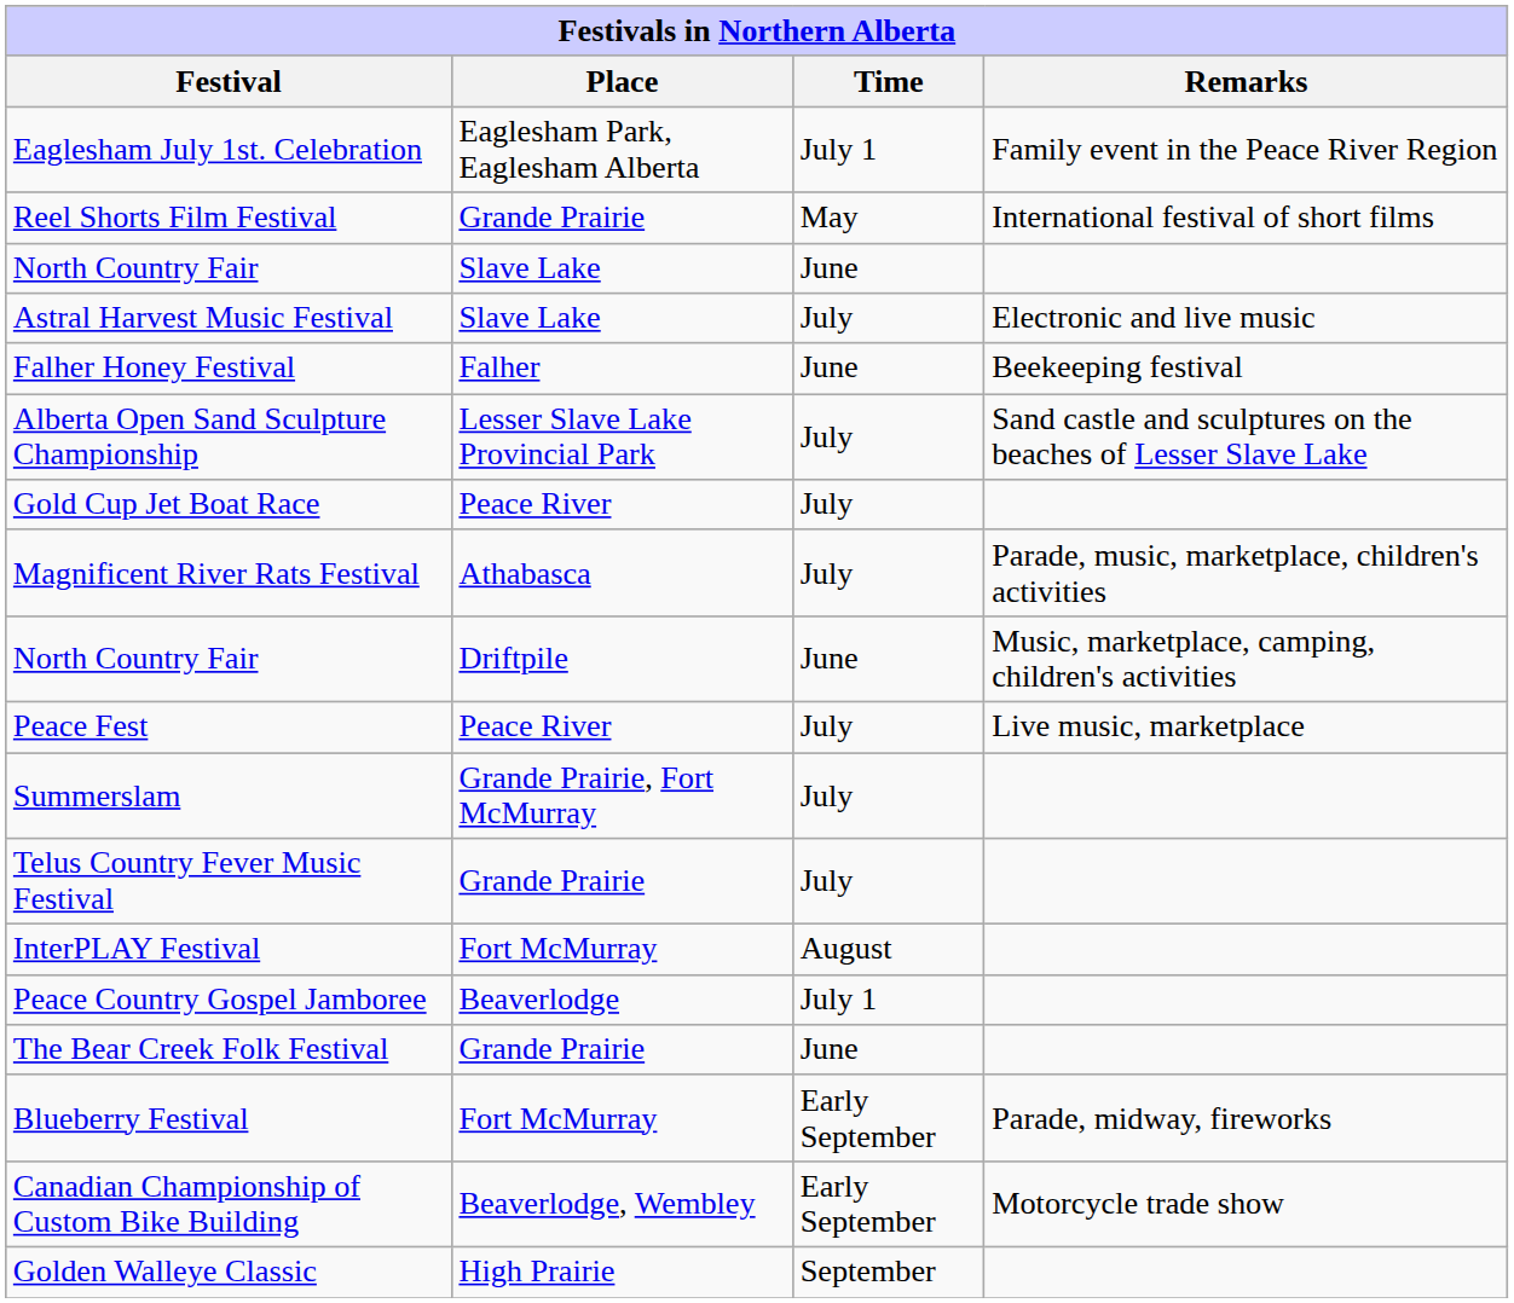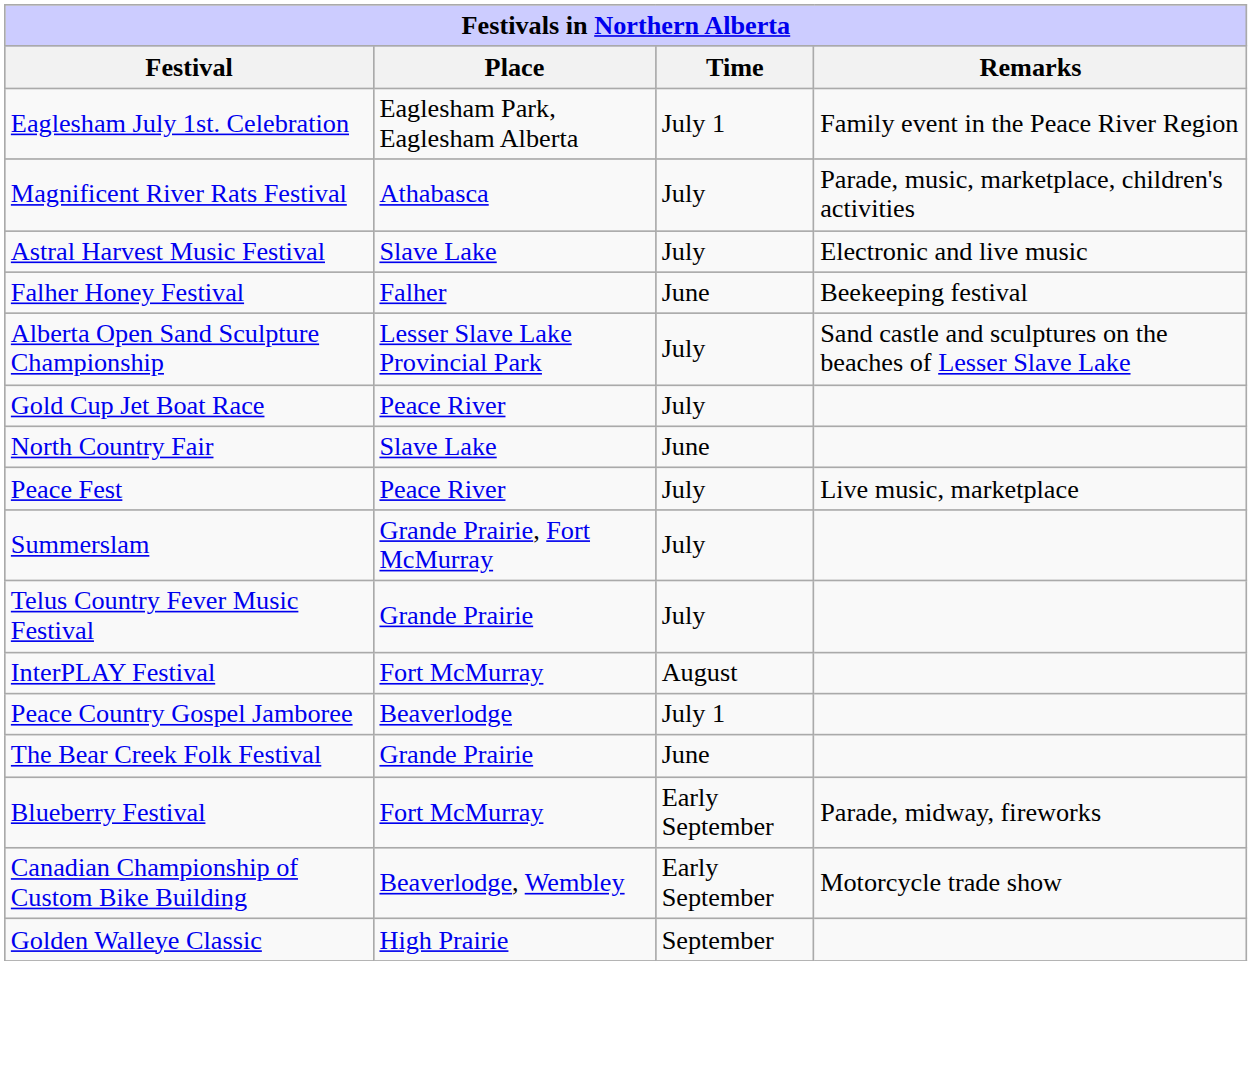 <table class="wikitable" style="width:60%;">
 <tr>
 <th colspan="4"  style="text-align:center; background:#ccf;">Festivals in <a href='#'>Northern Alberta</a></th>
 </tr>
 <tr>
 <th>Festival</th>
 <th>Place</th>
 <th>Time</th>
 <th>Remarks</th>
 </tr>
 <tr>
 <td><a href='#'>Eaglesham July 1st. Celebration</a></td>
 <td>Eaglesham Park, Eaglesham Alberta</td>
 <td>July 1</td>
 <td>Family event in the Peace River Region</td>
 </tr>
 <tr>
-<td><a href='#'>Reel Shorts Film Festival</a></td>
-<td><a href='#'>Grande Prairie</a></td>
-<td>May</td>
-<td>International festival of short films</td>
-</tr>
-<tr>
-<td><a href='#'>North Country Fair</a></td>
-<td><a href='#'>Slave Lake</a></td>
-<td>June</td>
-<td></td>
+<td><a href='#'>Magnificent River Rats Festival</a></td>
+<td><a href='#'>Athabasca</a></td>
+<td>July</td>
+<td>Parade, music, marketplace, children's activities</td>
 </tr>
 <tr>
 <td><a href='#'>Astral Harvest Music Festival</a></td>
 <td><a href='#'>Slave Lake</a></td>
 <td>July</td>
 <td>Electronic and live music</td>
 </tr>
 <tr>
 <td><a href='#'>Falher Honey Festival</a></td>
 <td><a href='#'>Falher</a></td>
 <td>June</td>
 <td>Beekeeping festival</td>
 </tr>
 <tr>
 <td><a href='#'>Alberta Open Sand Sculpture Championship</a></td>
 <td><a href='#'>Lesser Slave Lake Provincial Park</a></td>
 <td>July</td>
 <td>Sand castle and sculptures on the beaches of <a href='#'>Lesser Slave Lake</a></td>
 </tr>
 <tr>
 <td><a href='#'>Gold Cup Jet Boat Race</a></td>
 <td><a href='#'>Peace River</a></td>
 <td>July</td>
 <td></td>
 </tr>
 <tr>
-<td><a href='#'>Magnificent River Rats Festival</a></td>
-<td><a href='#'>Athabasca</a></td>
-<td>July</td>
-<td>Parade, music, marketplace, children's activities</td>
-</tr>
-<tr>
 <td><a href='#'>North Country Fair</a></td>
-<td><a href='#'>Driftpile</a></td>
+<td><a href='#'>Slave Lake</a></td>
 <td>June</td>
-<td>Music, marketplace, camping, children's activities</td>
+<td></td>
 </tr>
 <tr>
 <td><a href='#'>Peace Fest</a></td>
 <td><a href='#'>Peace River</a></td>
 <td>July</td>
 <td>Live music, marketplace</td>
 </tr>
 <tr>
 <td><a href='#'>Summerslam</a></td>
 <td><a href='#'>Grande Prairie</a>, <a href='#'>Fort McMurray</a></td>
 <td>July</td>
 <td></td>
 </tr>
 <tr>
 <td><a href='#'>Telus Country Fever Music Festival</a></td>
 <td><a href='#'>Grande Prairie</a></td>
 <td>July</td>
 <td></td>
 </tr>
 <tr>
 <td><a href='#'>InterPLAY Festival</a></td>
 <td><a href='#'>Fort McMurray</a></td>
 <td>August</td>
 <td></td>
 </tr>
 <tr>
 <td><a href='#'>Peace Country Gospel Jamboree</a></td>
 <td><a href='#'>Beaverlodge</a></td>
 <td>July 1</td>
 <td></td>
 </tr>
 <tr>
 <td><a href='#'>The Bear Creek Folk Festival</a></td>
 <td><a href='#'>Grande Prairie</a></td>
 <td>June</td>
 <td></td>
 </tr>
 <tr>
 <td><a href='#'>Blueberry Festival</a></td>
 <td><a href='#'>Fort McMurray</a></td>
 <td>Early September</td>
 <td>Parade, midway, fireworks</td>
 </tr>
 <tr>
 <td><a href='#'>Canadian Championship of Custom Bike Building</a></td>
 <td><a href='#'>Beaverlodge</a>, <a href='#'>Wembley</a></td>
 <td>Early September</td>
 <td>Motorcycle trade show</td>
 </tr>
 <tr>
 <td><a href='#'>Golden Walleye Classic</a></td>
 <td><a href='#'>High Prairie</a></td>
 <td>September</td>
 <td></td>
 </tr>
 </table>
